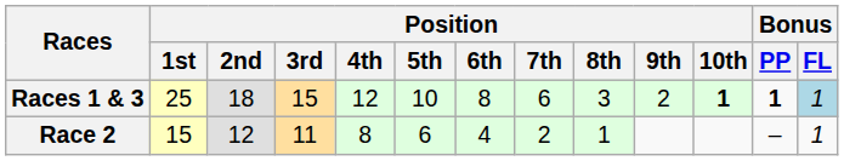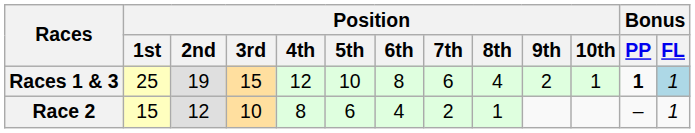 <table class="wikitable" style="font-size:85%; text-align:center">
 <tr>
 <th rowspan=2>Races</th>
 <th colspan=10>Position</th>
 <th colspan=2>Bonus</th>
 </tr>
 <tr>
 <th> <strong>1st</strong> </th>
 <th> <strong>2nd</strong> </th>
 <th> <strong>3rd</strong> </th>
 <th> <strong>4th</strong> </th>
 <th> <strong>5th</strong> </th>
 <th> <strong>6th</strong> </th>
 <th> <strong>7th</strong> </th>
 <th> <strong>8th</strong> </th>
 <th> <strong>9th</strong> </th>
 <th><strong>10th</strong></th>
 <th><a href='#'>PP</a></th>
 <th><a href='#'>FL</a></th>
 </tr>
 <tr>
 <th>Races 1 & 3</th>
 <td style="background:#FFFFBF">25</td>
-<td style="background:#DFDFDF">18</td>
+<td style="background:#DFDFDF">19</td>
 <td style="background:#FFDF9F">15</td>
 <td style="background:#DFFFDF">12</td>
 <td style="background:#DFFFDF">10</td>
 <td style="background:#DFFFDF">8</td>
 <td style="background:#DFFFDF">6</td>
-<td style="background:#DFFFDF">3</td>
+<td style="background:#DFFFDF">4</td>
 <td style="background:#DFFFDF">2</td>
-<td style="background:#DFFFDF"><strong>1</strong></td>
+<td style="background:#DFFFDF">1</td>
 <td><strong>1</strong></td>
 <td style="background: lightblue;"><em>1</em></td>
 </tr>
 <tr>
 <th>Race 2</th>
 <td style="background:#FFFFBF">15</td>
 <td style="background:#DFDFDF">12</td>
-<td style="background:#FFDF9F">11</td>
+<td style="background:#FFDF9F">10</td>
 <td style="background:#DFFFDF">8</td>
 <td style="background:#DFFFDF">6</td>
 <td style="background:#DFFFDF">4</td>
 <td style="background:#DFFFDF">2</td>
 <td style="background:#DFFFDF">1</td>
 <td></td>
 <td></td>
 <td>–</td>
 <td><em>1</em></td>
 </tr>
 </table>
